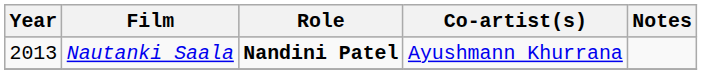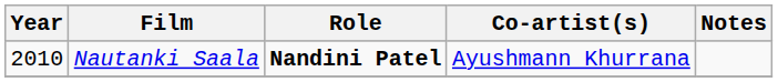 <table class="wikitable sortable">
 <tr style="text-align:center;">
 <th>Year</th>
 <th>Film</th>
 <th>Role</th>
 <th>Co-artist(s)</th>
 <th class="unsortable">Notes</th>
 </tr>
 <tr>
-<td>2013</td>
+<td>2010</td>
 <td><em><a href='#'>Nautanki Saala</a></em></td>
 <td><strong>Nandini Patel</strong></td>
 <td><a href='#'>Ayushmann Khurrana</a></td>
 <td></td>
 </tr>
 <tr>
 </tr>
 </table>
